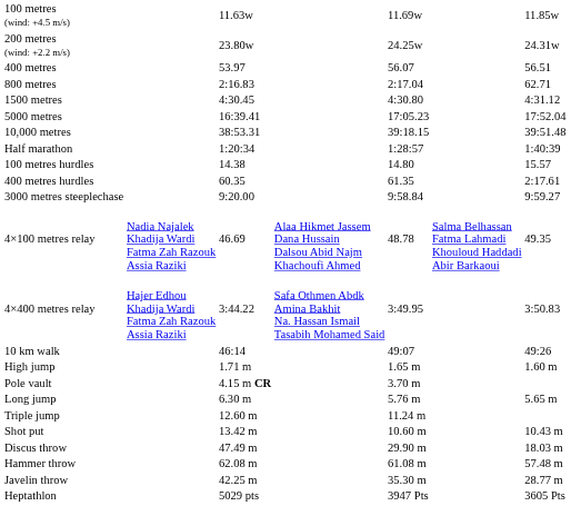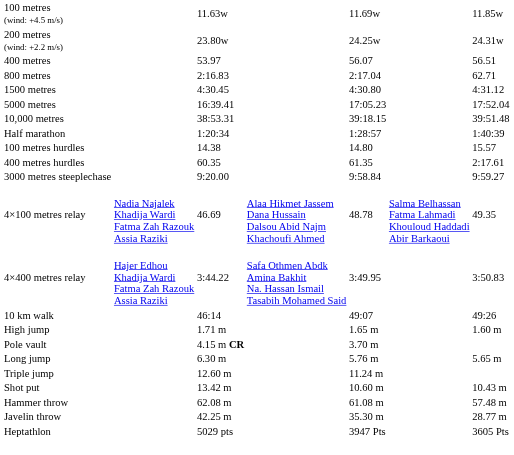 <table>
 <tr>
 <td>100 metres<br><small>(wind: +4.5 m/s)</small></td>
 <td></td>
 <td>11.63w</td>
 <td></td>
 <td>11.69w</td>
 <td></td>
 <td>11.85w</td>
 </tr>
 <tr>
 <td>200 metres<br><small>(wind: +2.2 m/s)</small></td>
 <td></td>
 <td>23.80w</td>
 <td></td>
 <td>24.25w</td>
 <td></td>
 <td>24.31w</td>
 </tr>
 <tr>
 <td>400 metres</td>
 <td></td>
 <td>53.97</td>
 <td></td>
 <td>56.07</td>
 <td></td>
 <td>56.51</td>
 </tr>
 <tr>
 <td>800 metres</td>
 <td></td>
 <td>2:16.83</td>
 <td></td>
 <td>2:17.04</td>
 <td></td>
 <td>62.71</td>
 </tr>
 <tr>
 <td>1500 metres</td>
 <td></td>
 <td>4:30.45</td>
 <td></td>
 <td>4:30.80</td>
 <td></td>
 <td>4:31.12</td>
 </tr>
 <tr>
 <td>5000 metres</td>
 <td></td>
 <td>16:39.41</td>
 <td></td>
 <td>17:05.23</td>
 <td></td>
 <td>17:52.04</td>
 </tr>
 <tr>
 <td>10,000 metres</td>
 <td></td>
 <td>38:53.31</td>
 <td></td>
 <td>39:18.15</td>
 <td></td>
 <td>39:51.48</td>
 </tr>
 <tr>
 <td>Half marathon</td>
 <td></td>
 <td>1:20:34</td>
 <td></td>
 <td>1:28:57</td>
 <td></td>
 <td>1:40:39</td>
 </tr>
 <tr>
 <td>100 metres hurdles<br><small></small></td>
 <td></td>
 <td>14.38</td>
 <td></td>
 <td>14.80</td>
 <td></td>
 <td>15.57</td>
 </tr>
 <tr>
 <td>400 metres hurdles</td>
 <td></td>
 <td>60.35</td>
 <td></td>
 <td>61.35</td>
 <td></td>
 <td>2:17.61</td>
 </tr>
 <tr>
 <td>3000 metres steeplechase</td>
 <td></td>
 <td>9:20.00</td>
 <td></td>
 <td>9:58.84</td>
 <td></td>
 <td>9:59.27</td>
 </tr>
 <tr>
 <td>4×100 metres relay</td>
 <td><br><a href='#'>Nadia Najalek</a><br><a href='#'>Khadija Wardi</a><br><a href='#'>Fatma Zah Razouk</a><br><a href='#'>Assia Raziki</a></td>
 <td>46.69</td>
 <td><br><a href='#'>Alaa Hikmet Jassem</a><br><a href='#'>Dana Hussain</a><br><a href='#'>Dalsou Abid Najm</a><br><a href='#'>Khachoufi Ahmed</a></td>
 <td>48.78</td>
 <td><br><a href='#'>Salma Belhassan</a><br><a href='#'>Fatma Lahmadi</a><br><a href='#'>Khouloud Haddadi</a><br><a href='#'>Abir Barkaoui</a></td>
 <td>49.35</td>
 </tr>
 <tr>
 <td>4×400 metres relay</td>
 <td><br><a href='#'>Hajer Edhou</a><br><a href='#'>Khadija Wardi</a><br><a href='#'>Fatma Zah Razouk</a><br><a href='#'>Assia Raziki</a></td>
 <td>3:44.22</td>
 <td><br><a href='#'>Safa Othmen Abdk</a><br><a href='#'>Amina Bakhit</a><br><a href='#'>Na. Hassan Ismail</a><br><a href='#'>Tasabih Mohamed Said</a></td>
 <td>3:49.95</td>
 <td></td>
 <td>3:50.83</td>
 </tr>
 <tr>
 <td>10 km walk</td>
 <td></td>
 <td>46:14</td>
 <td></td>
 <td>49:07</td>
 <td></td>
 <td>49:26</td>
 </tr>
 <tr>
 <td>High jump</td>
 <td></td>
 <td>1.71 m</td>
 <td></td>
 <td>1.65 m</td>
 <td></td>
 <td>1.60 m</td>
 </tr>
 <tr>
 <td>Pole vault</td>
 <td></td>
 <td>4.15 m <strong>CR</strong></td>
 <td></td>
 <td>3.70 m</td>
 <td></td>
 </tr>
 <tr>
 <td>Long jump</td>
 <td></td>
 <td>6.30 m</td>
 <td></td>
 <td>5.76 m</td>
 <td></td>
 <td>5.65 m</td>
 </tr>
 <tr>
 <td>Triple jump</td>
 <td></td>
 <td>12.60 m</td>
 <td></td>
 <td>11.24 m</td>
 <td></td>
 </tr>
 <tr>
 <td>Shot put</td>
 <td></td>
 <td>13.42 m</td>
 <td></td>
 <td>10.60 m</td>
 <td></td>
 <td>10.43 m</td>
 </tr>
 <tr>
-<td>Discus throw</td>
-<td></td>
-<td>47.49 m</td>
-<td></td>
-<td>29.90 m</td>
-<td></td>
-<td>18.03 m</td>
-</tr>
-<tr>
 <td>Hammer throw</td>
 <td></td>
 <td>62.08 m</td>
 <td></td>
 <td>61.08 m</td>
 <td></td>
 <td>57.48 m</td>
 </tr>
 <tr>
 <td>Javelin throw</td>
 <td></td>
 <td>42.25 m</td>
 <td></td>
 <td>35.30 m</td>
 <td></td>
 <td>28.77 m</td>
 </tr>
 <tr>
 <td>Heptathlon</td>
 <td></td>
 <td>5029 pts</td>
 <td></td>
 <td>3947 Pts</td>
 <td></td>
 <td>3605 Pts</td>
 </tr>
 </table>
